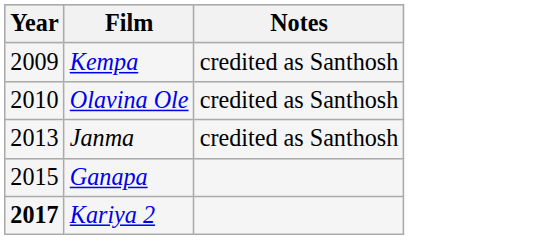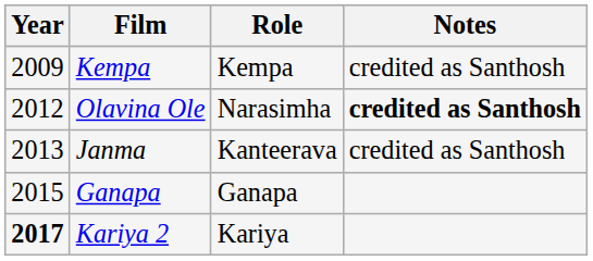 <table class="wikitable sortable" style="background:#f5f5f5;">
 <tr style="background:#B0C4DE;">
 <th>Year</th>
 <th>Film</th>
+<th>Role</th>
 <th>Notes</th>
 </tr>
 <tr>
 <td>2009</td>
 <td><em><a href='#'>Kempa</a></em></td>
+<td>Kempa</td>
 <td>credited as Santhosh</td>
 </tr>
 <tr>
-<td>2010</td>
+<td>2012</td>
 <td><em><a href='#'>Olavina Ole</a></em></td>
-<td>credited as Santhosh</td>
+<td>Narasimha</td>
+<td><strong>credited as Santhosh</strong></td>
 </tr>
 <tr>
 <td>2013</td>
 <td><em>Janma</em></td>
+<td>Kanteerava</td>
 <td>credited as Santhosh</td>
 </tr>
 <tr>
 <td>2015</td>
 <td><em><a href='#'>Ganapa</a></em></td>
+<td>Ganapa</td>
 <td></td>
 </tr>
 <tr>
 <td><strong>2017</strong></td>
 <td><em><a href='#'>Kariya 2</a></em></td>
+<td>Kariya</td>
 <td></td>
 </tr>
 </table>
